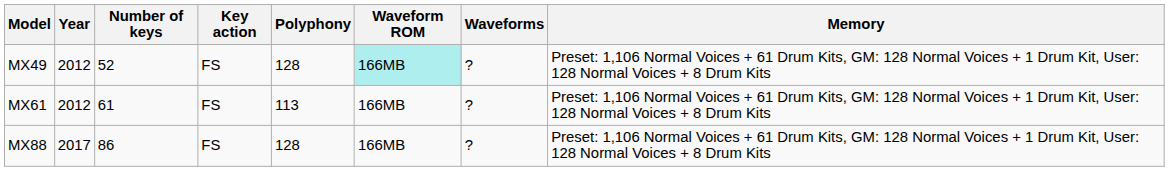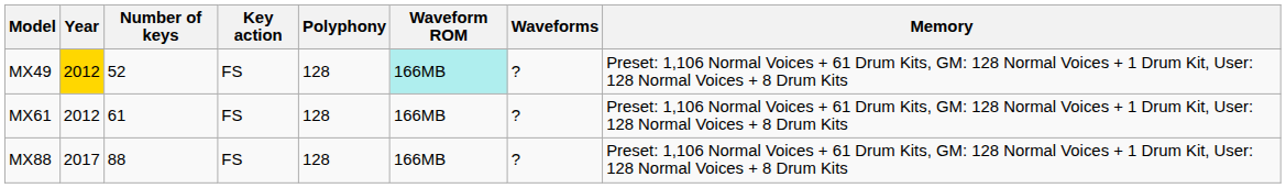 <table class="wikitable">
 <tr>
 <th>Model</th>
 <th>Year</th>
 <th>Number of keys</th>
 <th>Key action</th>
 <th>Polyphony</th>
 <th>Waveform ROM</th>
 <th>Waveforms</th>
 <th>Memory</th>
 </tr>
 <tr>
 <td>MX49</td>
-<td>2012</td>
+<td style="background: gold;">2012</td>
 <td>52</td>
 <td>FS</td>
 <td>128</td>
 <td style="background: paleturquoise;">166MB</td>
 <td>?</td>
 <td>Preset: 1,106 Normal Voices + 61 Drum Kits, GM: 128 Normal Voices + 1 Drum Kit, User: 128 Normal Voices + 8 Drum Kits</td>
 </tr>
 <tr>
 <td>MX61</td>
 <td>2012</td>
 <td>61</td>
 <td>FS</td>
-<td>113</td>
+<td>128</td>
 <td>166MB</td>
 <td>?</td>
 <td>Preset: 1,106 Normal Voices + 61 Drum Kits, GM: 128 Normal Voices + 1 Drum Kit, User: 128 Normal Voices + 8 Drum Kits</td>
 </tr>
 <tr>
 <td>MX88</td>
 <td>2017</td>
-<td>86</td>
+<td>88</td>
 <td>FS</td>
 <td>128</td>
 <td>166MB</td>
 <td>?</td>
 <td>Preset: 1,106 Normal Voices + 61 Drum Kits, GM: 128 Normal Voices + 1 Drum Kit, User: 128 Normal Voices + 8 Drum Kits</td>
 </tr>
 </table>
